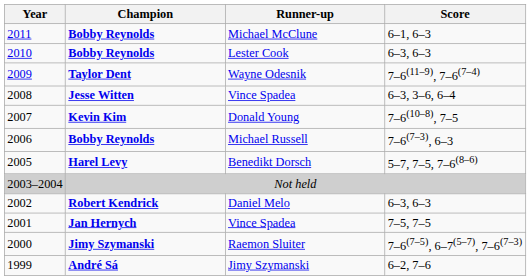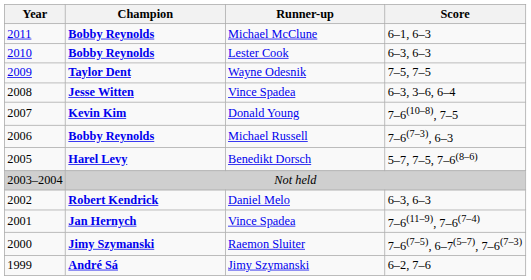 <table class="wikitable">
 <tr>
 <th>Year</th>
 <th width="200">Champion</th>
 <th width="200">Runner-up</th>
 <th width="175">Score</th>
 </tr>
 <tr>
 <td><a href='#'>2011</a></td>
 <td> <strong><a href='#'>Bobby Reynolds</a></strong></td>
 <td> <a href='#'>Michael McClune</a></td>
 <td>6–1, 6–3</td>
 </tr>
 <tr>
 <td><a href='#'>2010</a></td>
 <td> <strong><a href='#'>Bobby Reynolds</a></strong></td>
 <td> <a href='#'>Lester Cook</a></td>
 <td>6–3, 6–3</td>
 </tr>
 <tr>
 <td><a href='#'>2009</a></td>
 <td> <strong><a href='#'>Taylor Dent</a></strong></td>
 <td> <a href='#'>Wayne Odesnik</a></td>
-<td>7–6<sup>(11–9)</sup>, 7–6<sup>(7–4)</sup></td>
+<td>7–5, 7–5</td>
 </tr>
 <tr>
 <td>2008</td>
 <td> <strong><a href='#'>Jesse Witten</a></strong></td>
 <td> <a href='#'>Vince Spadea</a></td>
 <td>6–3, 3–6, 6–4</td>
 </tr>
 <tr>
 <td>2007</td>
 <td> <strong><a href='#'>Kevin Kim</a></strong></td>
 <td> <a href='#'>Donald Young</a></td>
 <td>7–6<sup>(10–8)</sup>, 7–5</td>
 </tr>
 <tr>
 <td>2006</td>
 <td> <strong><a href='#'>Bobby Reynolds</a></strong></td>
 <td> <a href='#'>Michael Russell</a></td>
 <td>7–6<sup>(7–3)</sup>, 6–3</td>
 </tr>
 <tr>
 <td>2005</td>
 <td> <strong><a href='#'>Harel Levy</a></strong></td>
 <td> <a href='#'>Benedikt Dorsch</a></td>
 <td>5–7, 7–5, 7–6<sup>(8–6)</sup></td>
 </tr>
 <tr>
 <td style="background:#cfcfcf">2003–2004</td>
 <td colspan=3 align=center style="background:#cfcfcf"><em>Not held</em></td>
 </tr>
 <tr>
 <td>2002</td>
 <td> <strong><a href='#'>Robert Kendrick</a></strong></td>
 <td> <a href='#'>Daniel Melo</a></td>
 <td>6–3, 6–3</td>
 </tr>
 <tr>
 <td>2001</td>
 <td> <strong><a href='#'>Jan Hernych</a></strong></td>
 <td> <a href='#'>Vince Spadea</a></td>
-<td>7–5, 7–5</td>
+<td>7–6<sup>(11–9)</sup>, 7–6<sup>(7–4)</sup></td>
 </tr>
 <tr>
 <td>2000</td>
 <td> <strong><a href='#'>Jimy Szymanski</a></strong></td>
 <td> <a href='#'>Raemon Sluiter</a></td>
 <td>7–6<sup>(7–5)</sup>, 6–7<sup>(5–7)</sup>, 7–6<sup>(7–3)</sup></td>
 </tr>
 <tr>
 <td>1999</td>
 <td> <strong><a href='#'>André Sá</a></strong></td>
 <td> <a href='#'>Jimy Szymanski</a></td>
 <td>6–2, 7–6</td>
 </tr>
 </table>
